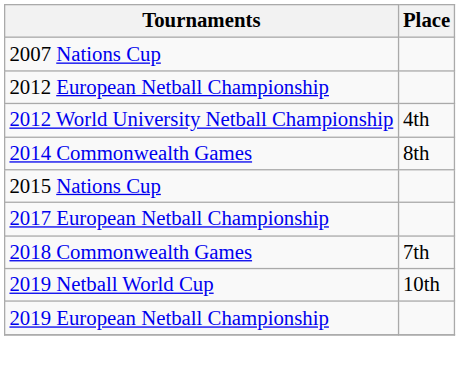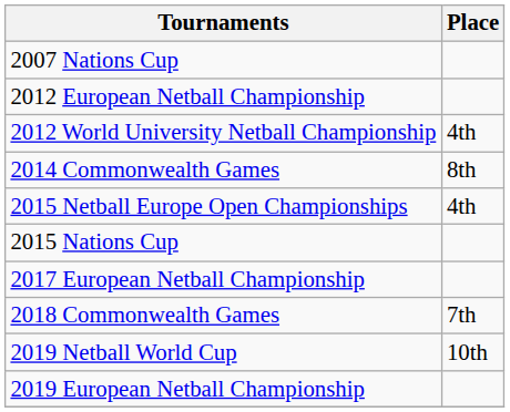 <table class="wikitable collapsible">
 <tr>
 <th>Tournaments</th>
 <th>Place</th>
 </tr>
 <tr>
 <td>2007 <a href='#'>Nations Cup</a></td>
 <td></td>
 </tr>
 <tr>
 <td>2012 <a href='#'>European Netball Championship</a></td>
 <td></td>
 </tr>
 <tr>
 <td><a href='#'>2012 World University Netball Championship</a></td>
 <td>4th</td>
 </tr>
 <tr>
 <td><a href='#'>2014 Commonwealth Games</a></td>
 <td>8th</td>
+</tr>
+<tr>
+<td><a href='#'>2015 Netball Europe Open Championships</a></td>
+<td>4th</td>
 </tr>
 <tr>
 <td>2015 <a href='#'>Nations Cup</a></td>
 <td></td>
 </tr>
 <tr>
 <td><a href='#'>2017 European Netball Championship</a></td>
 <td></td>
 </tr>
 <tr>
 <td><a href='#'>2018 Commonwealth Games</a></td>
 <td>7th</td>
 </tr>
 <tr>
 <td><a href='#'>2019 Netball World Cup</a></td>
 <td>10th</td>
 </tr>
 <tr>
 <td><a href='#'>2019 European Netball Championship</a></td>
 <td></td>
 </tr>
 <tr>
 </tr>
 </table>
